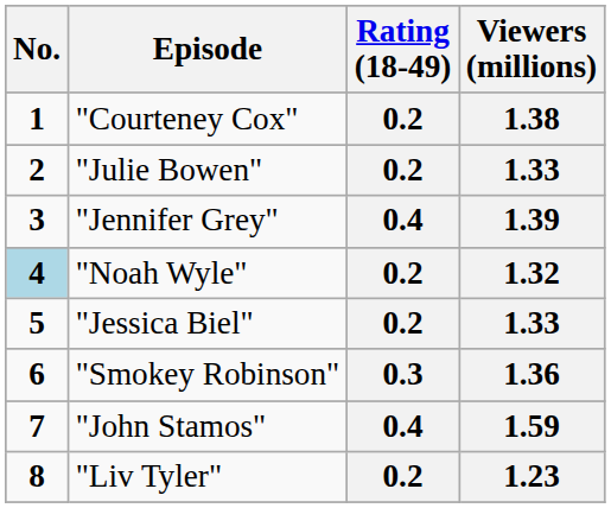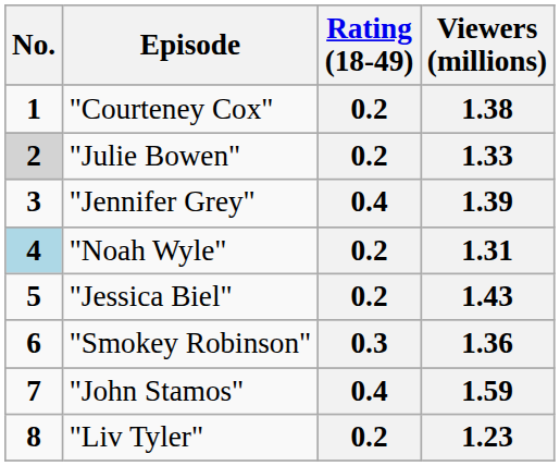 <table class="wikitable sortable">
 <tr>
 <th>No.</th>
 <th>Episode</th>
 <th><a href='#'>Rating</a><br>(18-49)</th>
 <th>Viewers<br>(millions)</th>
 </tr>
 <tr>
 <td style="text-align:center"><strong>1</strong></td>
 <td>"Courteney Cox"</td>
 <th style="text-align: center;">0.2</th>
 <th style="text-align: center;">1.38</th>
 </tr>
 <tr>
-<td style="text-align:center"><strong>2</strong></td>
+<td style="background: lightgrey; text-align:center"><strong>2</strong></td>
 <td>"Julie Bowen"</td>
 <th style="text-align: center;">0.2</th>
 <th style="text-align: center;">1.33</th>
 </tr>
 <tr>
 <td style="text-align:center"><strong>3</strong></td>
 <td>"Jennifer Grey"</td>
 <th style="text-align: center;">0.4</th>
 <th style="text-align: center;">1.39</th>
 </tr>
 <tr>
 <td style="background: lightblue; text-align:center"><strong>4</strong></td>
 <td>"Noah Wyle"</td>
 <th style="text-align: center;">0.2</th>
-<th style="text-align: center;">1.32</th>
+<th style="text-align: center;">1.31</th>
 </tr>
 <tr>
 <td style="text-align:center"><strong>5</strong></td>
 <td>"Jessica Biel"</td>
 <th style="text-align: center;">0.2</th>
-<th style="text-align: center;">1.33</th>
+<th style="text-align: center;">1.43</th>
 </tr>
 <tr>
 <td style="text-align:center"><strong>6</strong></td>
 <td>"Smokey Robinson"</td>
 <th style="text-align: center;">0.3</th>
 <th style="text-align: center;">1.36</th>
 </tr>
 <tr>
 <td style="text-align:center"><strong>7</strong></td>
 <td>"John Stamos"</td>
 <th style="text-align: center;">0.4</th>
 <th style="text-align: center;">1.59</th>
 </tr>
 <tr>
 <td style="text-align:center"><strong>8</strong></td>
 <td>"Liv Tyler"</td>
 <th style="text-align: center;">0.2</th>
 <th style="text-align: center;">1.23</th>
 </tr>
 </table>
